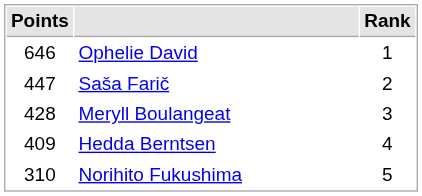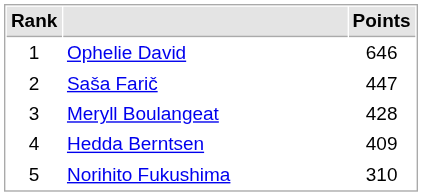 <table cellspacing="1" cellpadding="3" style="border:1px solid #AAAAAA;font-size:86%">
 <tr bgcolor="#E4E4E4">
+<th style="border-bottom:1px solid #AAAAAA" width=10>Rank</th>
+<th style="border-bottom:1px solid #AAAAAA" width=200></th>
 <th style="border-bottom:1px solid #AAAAAA" width=20>Points</th>
-<th style="border-bottom:1px solid #AAAAAA" width=200></th>
-<th style="border-bottom:1px solid #AAAAAA" width=10>Rank</th>
 </tr>
 <tr>
+<td align="center">1</td>
+<td> <a href='#'>Ophelie David</a></td>
 <td align=center>646</td>
-<td> <a href='#'>Ophelie David</a></td>
-<td align="center">1</td>
 </tr>
 <tr>
+<td align="center">2</td>
+<td> <a href='#'>Saša Farič</a></td>
 <td align=center>447</td>
-<td> <a href='#'>Saša Farič</a></td>
-<td align="center">2</td>
 </tr>
 <tr>
+<td align="center">3</td>
+<td> <a href='#'>Meryll Boulangeat</a></td>
 <td align=center>428</td>
-<td> <a href='#'>Meryll Boulangeat</a></td>
-<td align="center">3</td>
 </tr>
 <tr>
+<td align="center">4</td>
+<td> <a href='#'>Hedda Berntsen</a></td>
 <td align=center>409</td>
-<td> <a href='#'>Hedda Berntsen</a></td>
-<td align="center">4</td>
 </tr>
 <tr>
+<td align="center">5</td>
+<td> <a href='#'>Norihito Fukushima</a></td>
 <td align=center>310</td>
-<td> <a href='#'>Norihito Fukushima</a></td>
-<td align="center">5</td>
 </tr>
 </table>
